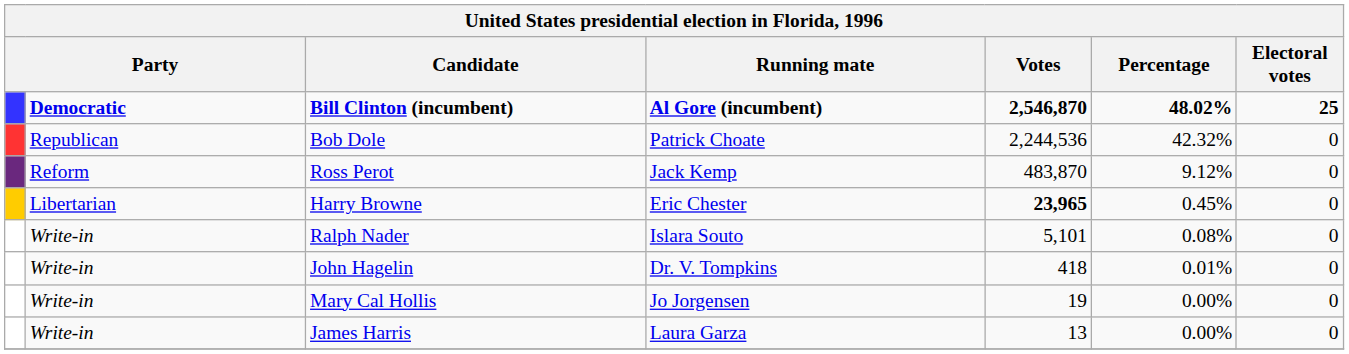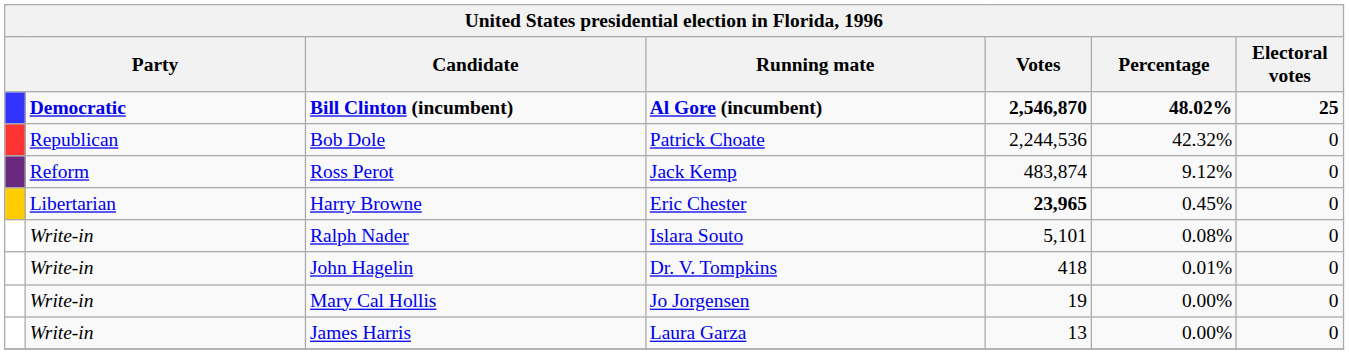 <table class="wikitable" style="font-size: 95%;">
 <tr>
 <th colspan="7">United States presidential election in Florida, 1996</th>
 </tr>
 <tr>
 <th colspan="2" style="width: 15em">Party</th>
 <th style="width: 17em">Candidate</th>
 <th style="width: 17em">Running mate</th>
 <th style="width: 5em">Votes</th>
 <th style="width: 7em">Percentage</th>
 <th style="width: 5em">Electoral votes</th>
 </tr>
 <tr>
 <th style="background-color:#3333FF; width: 3px"></th>
 <td style="width: 130px"><strong><a href='#'>Democratic</a></strong></td>
 <td><strong><a href='#'>Bill Clinton</a></strong> <strong>(incumbent)</strong></td>
 <td><strong><a href='#'>Al Gore</a></strong> <strong>(incumbent)</strong></td>
 <td align="right"><strong>2,546,870</strong></td>
 <td align="right"><strong>48.02%</strong></td>
 <td align="right"><strong>25</strong></td>
 </tr>
 <tr>
 <th style="background-color:#FF3333; width: 3px"></th>
 <td style="width: 130px"><a href='#'>Republican</a></td>
 <td><a href='#'>Bob Dole</a></td>
 <td><a href='#'>Patrick Choate</a></td>
 <td align="right">2,244,536</td>
 <td align="right">42.32%</td>
 <td align="right">0</td>
 </tr>
 <tr>
 <th style="background-color:#6A287E; width: 3px"></th>
 <td style="width: 130px"><a href='#'>Reform</a></td>
 <td><a href='#'>Ross Perot</a></td>
 <td><a href='#'>Jack Kemp</a></td>
-<td align="right">483,870</td>
+<td align="right">483,874</td>
 <td align="right">9.12%</td>
 <td align="right">0</td>
 </tr>
 <tr>
 <th style="background-color:#FFCC00; width: 3px"></th>
 <td style="width: 130px"><a href='#'>Libertarian</a></td>
 <td><a href='#'>Harry Browne</a></td>
 <td><a href='#'>Eric Chester</a></td>
 <td align="right"><strong>23,965</strong></td>
 <td align="right">0.45%</td>
 <td align="right">0</td>
 </tr>
 <tr>
 <th style="background-color:#FFFFFF; width: 3px"></th>
 <td style="width: 130px"><em>Write-in</em></td>
 <td><a href='#'>Ralph Nader</a></td>
 <td><a href='#'>Islara Souto</a></td>
 <td align="right">5,101</td>
 <td align="right">0.08%</td>
 <td align="right">0</td>
 </tr>
 <tr>
 <th style="background-color:#FFFFFF; width: 3px"></th>
 <td style="width: 130px"><em>Write-in</em></td>
 <td><a href='#'>John Hagelin</a></td>
 <td><a href='#'>Dr. V. Tompkins</a></td>
 <td align="right">418</td>
 <td align="right">0.01%</td>
 <td align="right">0</td>
 </tr>
 <tr>
 <th style="background-color:#FFFFFF; width: 3px"></th>
 <td style="width: 130px"><em>Write-in</em></td>
 <td><a href='#'>Mary Cal Hollis</a></td>
 <td><a href='#'>Jo Jorgensen</a></td>
 <td align="right">19</td>
 <td align="right">0.00%</td>
 <td align="right">0</td>
 </tr>
 <tr>
 <th style="background-color:#FFFFFF; width: 3px"></th>
 <td style="width: 130px"><em>Write-in</em></td>
 <td><a href='#'>James Harris</a></td>
 <td><a href='#'>Laura Garza</a></td>
 <td align="right">13</td>
 <td align="right">0.00%</td>
 <td align="right">0</td>
 </tr>
 <tr>
 </tr>
 </table>
